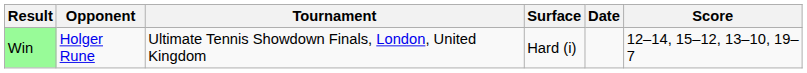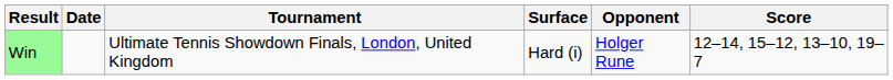 <table class="wikitable">
 <tr>
 <th>Result</th>
-<th>Opponent</th>
+<th>Date</th>
 <th>Tournament</th>
 <th>Surface</th>
-<th>Date</th>
+<th>Opponent</th>
 <th class="unsortable">Score</th>
 </tr>
 <tr>
 <td bgcolor=98FB98>Win</td>
-<td> <a href='#'>Holger Rune</a></td>
+<td><a href='#'></a></td>
 <td>Ultimate Tennis Showdown Finals, <a href='#'>London</a>, United Kingdom</td>
 <td>Hard (i)</td>
-<td><a href='#'></a></td>
+<td> <a href='#'>Holger Rune</a></td>
 <td>12–14, 15–12, 13–10, 19–7</td>
 </tr>
 </table>
